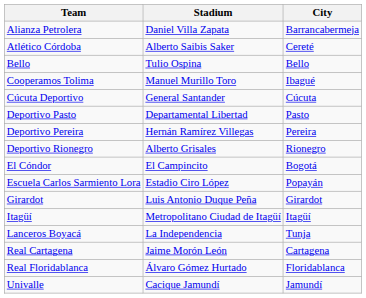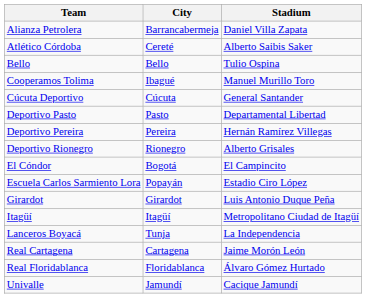 <table class="wikitable sortable">
 <tr>
 <th>Team</th>
+<th>City</th>
 <th>Stadium</th>
-<th>City</th>
 </tr>
 <tr>
 <td><a href='#'>Alianza Petrolera</a></td>
+<td><a href='#'>Barrancabermeja</a></td>
 <td><a href='#'>Daniel Villa Zapata</a></td>
-<td><a href='#'>Barrancabermeja</a></td>
 </tr>
 <tr>
 <td><a href='#'>Atlético Córdoba</a></td>
+<td><a href='#'>Cereté</a></td>
 <td><a href='#'>Alberto Saibis Saker</a></td>
-<td><a href='#'>Cereté</a></td>
 </tr>
 <tr>
 <td><a href='#'>Bello</a></td>
+<td><a href='#'>Bello</a></td>
 <td><a href='#'>Tulio Ospina</a></td>
-<td><a href='#'>Bello</a></td>
 </tr>
 <tr>
 <td><a href='#'>Cooperamos Tolima</a></td>
+<td><a href='#'>Ibagué</a></td>
 <td><a href='#'>Manuel Murillo Toro</a></td>
-<td><a href='#'>Ibagué</a></td>
 </tr>
 <tr>
 <td><a href='#'>Cúcuta Deportivo</a></td>
+<td><a href='#'>Cúcuta</a></td>
 <td><a href='#'>General Santander</a></td>
-<td><a href='#'>Cúcuta</a></td>
 </tr>
 <tr>
 <td><a href='#'>Deportivo Pasto</a></td>
+<td><a href='#'>Pasto</a></td>
 <td><a href='#'>Departamental Libertad</a></td>
-<td><a href='#'>Pasto</a></td>
 </tr>
 <tr>
 <td><a href='#'>Deportivo Pereira</a></td>
+<td><a href='#'>Pereira</a></td>
 <td><a href='#'>Hernán Ramírez Villegas</a></td>
-<td><a href='#'>Pereira</a></td>
 </tr>
 <tr>
 <td><a href='#'>Deportivo Rionegro</a></td>
+<td><a href='#'>Rionegro</a></td>
 <td><a href='#'>Alberto Grisales</a></td>
-<td><a href='#'>Rionegro</a></td>
 </tr>
 <tr>
 <td><a href='#'>El Cóndor</a></td>
+<td><a href='#'>Bogotá</a></td>
 <td><a href='#'>El Campincito</a></td>
-<td><a href='#'>Bogotá</a></td>
 </tr>
 <tr>
 <td><a href='#'>Escuela Carlos Sarmiento Lora</a></td>
+<td><a href='#'>Popayán</a></td>
 <td><a href='#'>Estadio Ciro López</a></td>
-<td><a href='#'>Popayán</a></td>
 </tr>
 <tr>
 <td><a href='#'>Girardot</a></td>
+<td><a href='#'>Girardot</a></td>
 <td><a href='#'>Luis Antonio Duque Peña</a></td>
-<td><a href='#'>Girardot</a></td>
 </tr>
 <tr>
 <td><a href='#'>Itagüí</a></td>
+<td><a href='#'>Itagüí</a></td>
 <td><a href='#'>Metropolitano Ciudad de Itagüí</a></td>
-<td><a href='#'>Itagüí</a></td>
 </tr>
 <tr>
 <td><a href='#'>Lanceros Boyacá</a></td>
+<td><a href='#'>Tunja</a></td>
 <td><a href='#'>La Independencia</a></td>
-<td><a href='#'>Tunja</a></td>
 </tr>
 <tr>
 <td><a href='#'>Real Cartagena</a></td>
+<td><a href='#'>Cartagena</a></td>
 <td><a href='#'>Jaime Morón León</a></td>
-<td><a href='#'>Cartagena</a></td>
 </tr>
 <tr>
 <td><a href='#'>Real Floridablanca</a></td>
+<td><a href='#'>Floridablanca</a></td>
 <td><a href='#'>Álvaro Gómez Hurtado</a></td>
-<td><a href='#'>Floridablanca</a></td>
 </tr>
 <tr>
 <td><a href='#'>Univalle</a></td>
+<td><a href='#'>Jamundí</a></td>
 <td><a href='#'>Cacique Jamundí</a></td>
-<td><a href='#'>Jamundí</a></td>
 </tr>
 </table>
